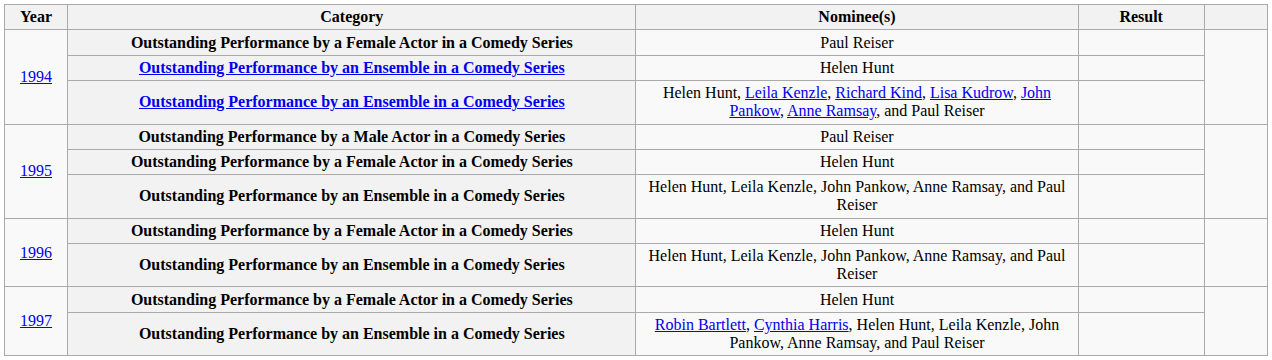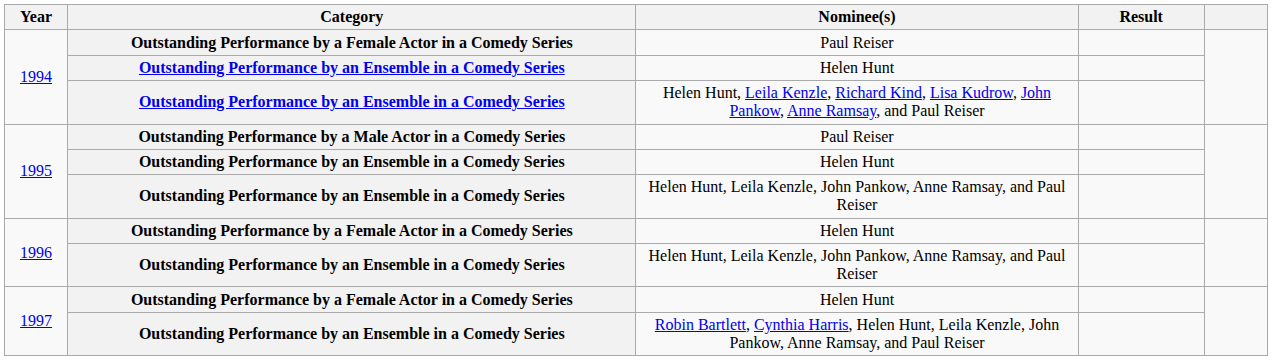 <table class="wikitable plainrowheaders" style="font-size: 100%; text-align:center" width=100%>
 <tr>
 <th scope="col" width="5%">Year</th>
 <th scope="col" width="45%">Category</th>
 <th scope="col" width="35%">Nominee(s)</th>
 <th scope="col" width="10%">Result</th>
 <th scope="col" width="5%"></th>
 </tr>
 <tr>
 <td rowspan="3"><a href='#'>1994</a></td>
 <th scope="row" style="text-align:center">Outstanding Performance by a Female Actor in a Comedy Series</th>
 <td>Paul Reiser</td>
 <td></td>
 <td rowspan="3"></td>
 </tr>
 <tr>
 <th scope="row" style="text-align:center"><a href='#'>Outstanding Performance by an Ensemble in a Comedy Series</a></th>
 <td>Helen Hunt</td>
 <td></td>
 </tr>
 <tr>
 <th scope="row" style="text-align:center"><a href='#'>Outstanding Performance by an Ensemble in a Comedy Series</a></th>
 <td>Helen Hunt, <a href='#'>Leila Kenzle</a>, <a href='#'>Richard Kind</a>, <a href='#'>Lisa Kudrow</a>, <a href='#'>John Pankow</a>, <a href='#'>Anne Ramsay</a>, and Paul Reiser</td>
 <td></td>
 </tr>
 <tr>
 <td rowspan="3"><a href='#'>1995</a></td>
 <th scope="row" style="text-align:center">Outstanding Performance by a Male Actor in a Comedy Series</th>
 <td>Paul Reiser</td>
 <td></td>
 <td rowspan="3"></td>
 </tr>
 <tr>
-<th scope="row" style="text-align:center">Outstanding Performance by a Female Actor in a Comedy Series</th>
+<th scope="row" style="text-align:center">Outstanding Performance by an Ensemble in a Comedy Series</th>
 <td>Helen Hunt</td>
 <td></td>
 </tr>
 <tr>
 <th scope="row" style="text-align:center">Outstanding Performance by an Ensemble in a Comedy Series</th>
 <td>Helen Hunt, Leila Kenzle, John Pankow, Anne Ramsay, and Paul Reiser</td>
 <td></td>
 </tr>
 <tr>
 <td rowspan="2"><a href='#'>1996</a></td>
 <th scope="row" style="text-align:center">Outstanding Performance by a Female Actor in a Comedy Series</th>
 <td>Helen Hunt</td>
 <td></td>
 <td rowspan="2"></td>
 </tr>
 <tr>
 <th scope="row" style="text-align:center">Outstanding Performance by an Ensemble in a Comedy Series</th>
 <td>Helen Hunt, Leila Kenzle, John Pankow, Anne Ramsay, and Paul Reiser</td>
 <td></td>
 </tr>
 <tr>
 <td rowspan="2"><a href='#'>1997</a></td>
 <th scope="row" style="text-align:center">Outstanding Performance by a Female Actor in a Comedy Series</th>
 <td>Helen Hunt</td>
 <td></td>
 <td rowspan="2"></td>
 </tr>
 <tr>
 <th scope="row" style="text-align:center">Outstanding Performance by an Ensemble in a Comedy Series</th>
 <td><a href='#'>Robin Bartlett</a>, <a href='#'>Cynthia Harris</a>, Helen Hunt, Leila Kenzle, John Pankow, Anne Ramsay, and Paul Reiser</td>
 <td></td>
 </tr>
 </table>
